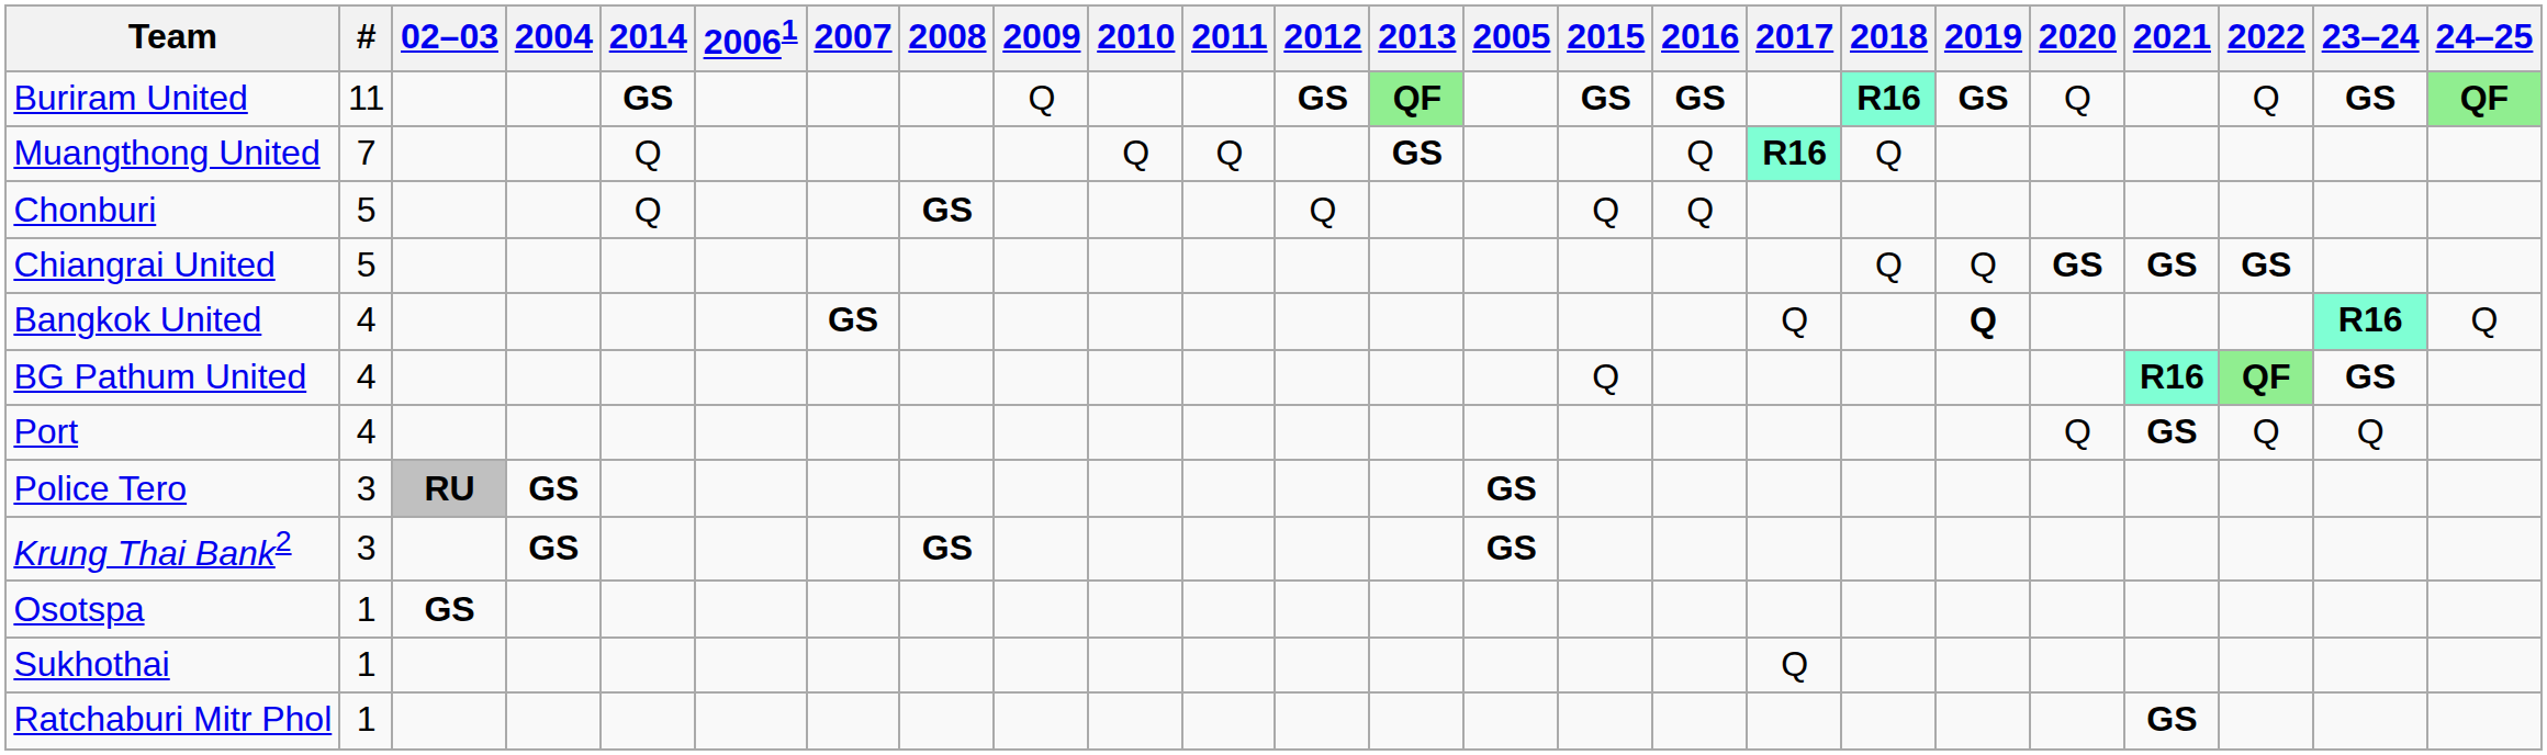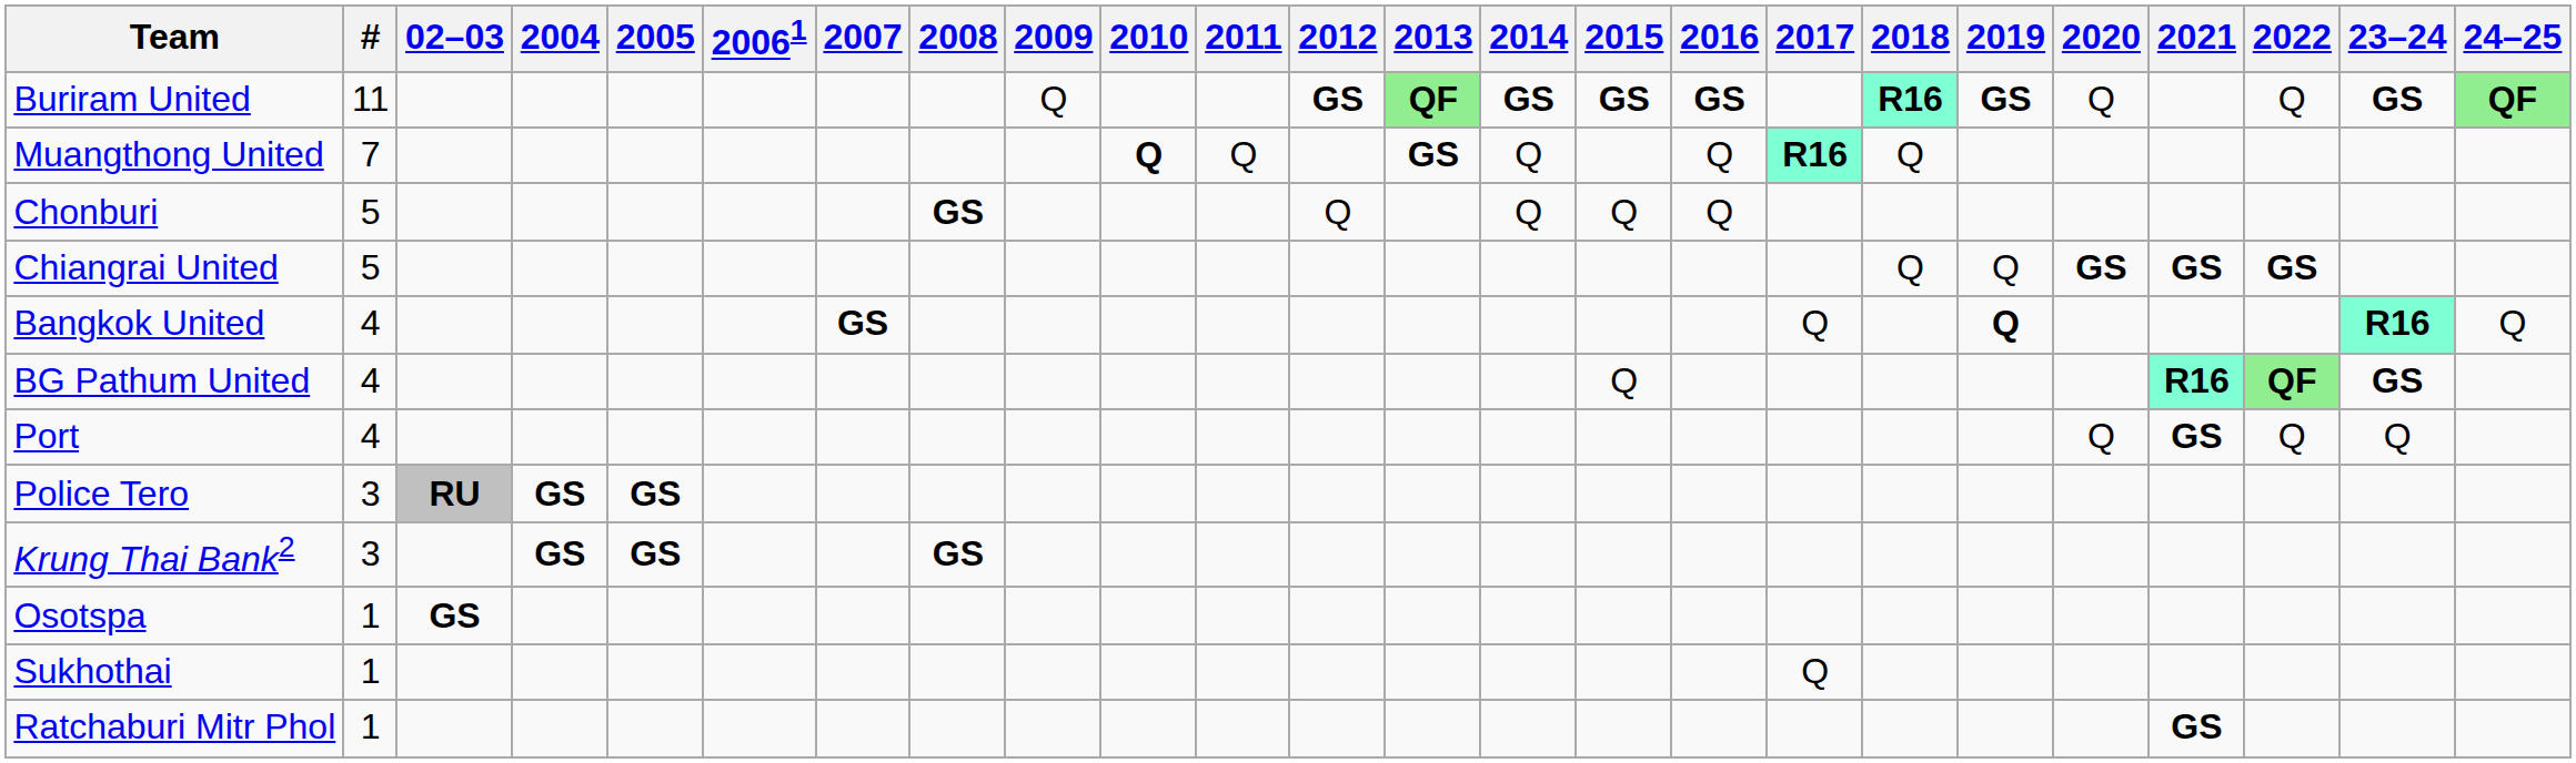 <table class="wikitable" style="text-align:">
 <tr>
 <th>Team</th>
 <th>#</th>
 <th><a href='#'>02–03</a></th>
 <th><a href='#'>2004</a></th>
-<th><a href='#'>2014</a></th>
+<th><a href='#'>2005</a></th>
 <th><a href='#'>2006</a><sup><a href='#'>1</a></sup></th>
 <th><a href='#'>2007</a></th>
 <th><a href='#'>2008</a></th>
 <th><a href='#'>2009</a></th>
 <th><a href='#'>2010</a></th>
 <th><a href='#'>2011</a></th>
 <th><a href='#'>2012</a></th>
 <th><a href='#'>2013</a></th>
-<th><a href='#'>2005</a></th>
+<th><a href='#'>2014</a></th>
 <th><a href='#'>2015</a></th>
 <th><a href='#'>2016</a></th>
 <th><a href='#'>2017</a></th>
 <th><a href='#'>2018</a></th>
 <th><a href='#'>2019</a></th>
 <th><a href='#'>2020</a></th>
 <th><a href='#'>2021</a></th>
 <th><a href='#'>2022</a></th>
 <th><a href='#'>23–24</a></th>
 <th><a href='#'>24–25</a></th>
 </tr>
 <tr align=center>
 <td align=left><a href='#'>Buriram United</a></td>
 <td>11</td>
 <td></td>
 <td></td>
-<td><strong>GS</strong></td>
+<td></td>
 <td></td>
 <td></td>
 <td></td>
 <td>Q</td>
 <td></td>
 <td></td>
 <td><strong>GS</strong></td>
 <td bgcolor=#90EE90><strong>QF</strong></td>
-<td></td>
+<td><strong>GS</strong></td>
 <td><strong>GS</strong></td>
 <td><strong>GS</strong></td>
 <td></td>
 <td bgcolor=#7FFFD4><strong>R16</strong></td>
 <td><strong>GS</strong></td>
 <td>Q</td>
 <td></td>
 <td>Q</td>
 <td><strong>GS</strong></td>
 <td bgcolor=#90EE90><strong>QF</strong></td>
 </tr>
 <tr align=center>
 <td align=left><a href='#'>Muangthong United</a></td>
 <td>7</td>
 <td></td>
 <td></td>
-<td>Q</td>
 <td></td>
 <td></td>
 <td></td>
 <td></td>
-<td>Q</td>
+<td></td>
+<td><strong>Q</strong></td>
 <td>Q</td>
 <td></td>
 <td><strong>GS</strong></td>
-<td></td>
+<td>Q</td>
 <td></td>
 <td>Q</td>
 <td bgcolor=#7FFFD4><strong>R16</strong></td>
 <td>Q</td>
 <td></td>
 <td></td>
 <td></td>
 <td></td>
 <td></td>
 <td></td>
 </tr>
 <tr align=center>
 <td align=left><a href='#'>Chonburi</a></td>
 <td>5</td>
 <td></td>
 <td></td>
-<td>Q</td>
+<td></td>
 <td></td>
 <td></td>
 <td><strong>GS</strong></td>
 <td></td>
 <td></td>
 <td></td>
 <td>Q</td>
 <td></td>
-<td></td>
+<td>Q</td>
 <td>Q</td>
 <td>Q</td>
 <td></td>
 <td></td>
 <td></td>
 <td></td>
 <td></td>
 <td></td>
 <td></td>
 <td></td>
 </tr>
 <tr align=center>
 <td align=left><a href='#'>Chiangrai United</a></td>
 <td>5</td>
 <td></td>
 <td></td>
 <td></td>
 <td></td>
 <td></td>
 <td></td>
 <td></td>
 <td></td>
 <td></td>
 <td></td>
 <td></td>
 <td></td>
 <td></td>
 <td></td>
 <td></td>
 <td>Q</td>
 <td>Q</td>
 <td><strong>GS</strong></td>
 <td><strong>GS</strong></td>
 <td><strong>GS</strong></td>
 <td></td>
 <td></td>
 </tr>
 <tr align=center>
 <td align=left><a href='#'>Bangkok United</a></td>
 <td>4</td>
 <td></td>
 <td></td>
 <td></td>
 <td></td>
 <td><strong>GS</strong></td>
 <td></td>
 <td></td>
 <td></td>
 <td></td>
 <td></td>
 <td></td>
 <td></td>
 <td></td>
 <td></td>
 <td>Q</td>
 <td></td>
 <td><strong>Q</strong></td>
 <td></td>
 <td></td>
 <td></td>
 <td bgcolor=#7FFFD4><strong>R16</strong></td>
 <td>Q</td>
 </tr>
 <tr align=center>
 <td align=left><a href='#'>BG Pathum United</a></td>
 <td>4</td>
 <td></td>
 <td></td>
 <td></td>
 <td></td>
 <td></td>
 <td></td>
 <td></td>
 <td></td>
 <td></td>
 <td></td>
 <td></td>
 <td></td>
 <td>Q</td>
 <td></td>
 <td></td>
 <td></td>
 <td></td>
 <td></td>
 <td bgcolor=#7FFFD4><strong>R16</strong></td>
 <td bgcolor=#90EE90><strong>QF</strong></td>
 <td><strong>GS</strong></td>
 <td></td>
 </tr>
 <tr align=center>
 <td align=left><a href='#'>Port</a></td>
 <td>4</td>
 <td></td>
 <td></td>
 <td></td>
 <td></td>
 <td></td>
 <td></td>
 <td></td>
 <td></td>
 <td></td>
 <td></td>
 <td></td>
 <td></td>
 <td></td>
 <td></td>
 <td></td>
 <td></td>
 <td></td>
 <td>Q</td>
 <td><strong>GS</strong></td>
 <td>Q</td>
 <td>Q</td>
 <td></td>
 </tr>
 <tr align=center>
 <td align=left><a href='#'>Police Tero</a></td>
 <td>3</td>
 <td bgcolor=silver><strong>RU</strong></td>
 <td><strong>GS</strong></td>
+<td><strong>GS</strong></td>
 <td></td>
 <td></td>
 <td></td>
 <td></td>
 <td></td>
 <td></td>
 <td></td>
 <td></td>
 <td></td>
-<td><strong>GS</strong></td>
 <td></td>
 <td></td>
 <td></td>
 <td></td>
 <td></td>
 <td></td>
 <td></td>
 <td></td>
 <td></td>
 <td></td>
 </tr>
 <tr align=center>
 <td align=left><em><a href='#'>Krung Thai Bank</a></em><sup><a href='#'>2</a></sup></td>
 <td>3</td>
 <td></td>
 <td><strong>GS</strong></td>
-<td></td>
+<td><strong>GS</strong></td>
 <td></td>
 <td></td>
 <td><strong>GS</strong></td>
 <td></td>
 <td></td>
 <td></td>
 <td></td>
 <td></td>
-<td><strong>GS</strong></td>
+<td></td>
 <td></td>
 <td></td>
 <td></td>
 <td></td>
 <td></td>
 <td></td>
 <td></td>
 <td></td>
 <td></td>
 <td></td>
 </tr>
 <tr align=center>
 <td align=left><a href='#'>Osotspa</a></td>
 <td>1</td>
 <td><strong>GS</strong></td>
 <td></td>
 <td></td>
 <td></td>
 <td></td>
 <td></td>
 <td></td>
 <td></td>
 <td></td>
 <td></td>
 <td></td>
 <td></td>
 <td></td>
 <td></td>
 <td></td>
 <td></td>
 <td></td>
 <td></td>
 <td></td>
 <td></td>
 <td></td>
 <td></td>
 </tr>
 <tr align=center>
 <td align=left><a href='#'>Sukhothai</a></td>
 <td>1</td>
 <td></td>
 <td></td>
 <td></td>
 <td></td>
 <td></td>
 <td></td>
 <td></td>
 <td></td>
 <td></td>
 <td></td>
 <td></td>
 <td></td>
 <td></td>
 <td></td>
 <td>Q</td>
 <td></td>
 <td></td>
 <td></td>
 <td></td>
 <td></td>
 <td></td>
 <td></td>
 </tr>
 <tr align=center>
 <td align=left><a href='#'>Ratchaburi Mitr Phol</a></td>
 <td>1</td>
 <td></td>
 <td></td>
 <td></td>
 <td></td>
 <td></td>
 <td></td>
 <td></td>
 <td></td>
 <td></td>
 <td></td>
 <td></td>
 <td></td>
 <td></td>
 <td></td>
 <td></td>
 <td></td>
 <td></td>
 <td></td>
 <td><strong>GS</strong></td>
 <td></td>
 <td></td>
 <td></td>
 </tr>
 </table>
